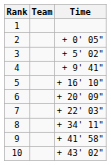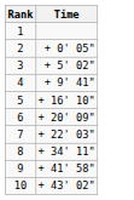 <table class="wikitable">
 <tr>
 <th scope="col">Rank</th>
-<th scope="col">Team</th>
 <th scope="col">Time</th>
 </tr>
 <tr>
 <td style="text-align:center;">1</td>
 <td></td>
-<td></td>
 </tr>
 <tr>
 <td style="text-align:center;">2</td>
-<td></td>
 <td style="text-align:right;">+ 0' 05"</td>
 </tr>
 <tr>
 <td style="text-align:center;">3</td>
-<td></td>
 <td style="text-align:right;">+ 5' 02"</td>
 </tr>
 <tr>
 <td style="text-align:center;">4</td>
-<td></td>
 <td style="text-align:right;">+ 9' 41"</td>
 </tr>
 <tr>
 <td style="text-align:center;">5</td>
-<td></td>
 <td style="text-align:right;">+ 16' 10"</td>
 </tr>
 <tr>
 <td style="text-align:center;">6</td>
-<td></td>
 <td style="text-align:right;">+ 20' 09"</td>
 </tr>
 <tr>
 <td style="text-align:center;">7</td>
-<td></td>
 <td style="text-align:right;">+ 22' 03"</td>
 </tr>
 <tr>
 <td style="text-align:center;">8</td>
-<td></td>
 <td style="text-align:right;">+ 34' 11"</td>
 </tr>
 <tr>
 <td style="text-align:center;">9</td>
-<td></td>
 <td style="text-align:right;">+ 41' 58"</td>
 </tr>
 <tr>
 <td style="text-align:center;">10</td>
-<td></td>
 <td style="text-align:right;">+ 43' 02"</td>
 </tr>
 </table>
